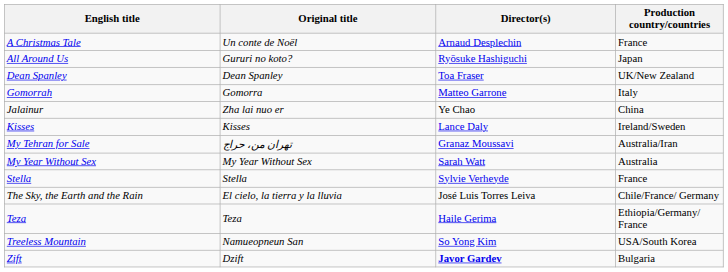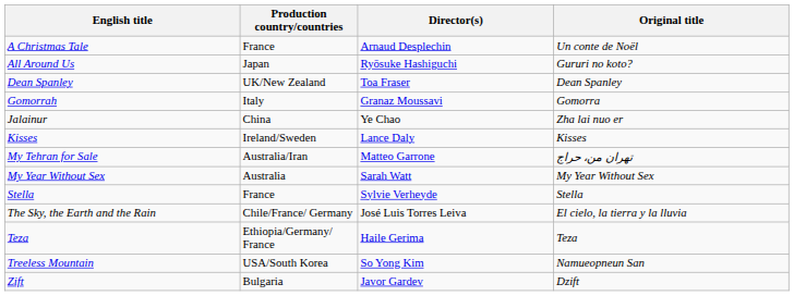 <table class="sortable wikitable" width="85%" cellpadding="5">
 <tr>
 <th width="30%">English title</th>
+<th width="15%">Production country/countries</th>
+<th width="25%">Director(s)</th>
 <th width="30%">Original title</th>
-<th width="25%">Director(s)</th>
-<th width="15%">Production country/countries</th>
 </tr>
 <tr>
 <td><em><a href='#'>A Christmas Tale</a></em></td>
+<td>France</td>
+<td><a href='#'>Arnaud Desplechin</a></td>
 <td><em>Un conte de Noël</em></td>
-<td><a href='#'>Arnaud Desplechin</a></td>
-<td>France</td>
 </tr>
 <tr>
 <td><em><a href='#'>All Around Us</a></em></td>
+<td>Japan</td>
+<td><a href='#'>Ryōsuke Hashiguchi</a></td>
 <td><em>Gururi no koto?</em></td>
-<td><a href='#'>Ryōsuke Hashiguchi</a></td>
-<td>Japan</td>
 </tr>
 <tr>
 <td><em><a href='#'>Dean Spanley</a></em></td>
+<td>UK/New Zealand</td>
+<td><a href='#'>Toa Fraser</a></td>
 <td><em>Dean Spanley</em></td>
-<td><a href='#'>Toa Fraser</a></td>
-<td>UK/New Zealand</td>
 </tr>
 <tr>
 <td><em><a href='#'>Gomorrah</a></em></td>
+<td>Italy</td>
+<td><a href='#'>Granaz Moussavi</a></td>
 <td><em>Gomorra</em></td>
-<td><a href='#'>Matteo Garrone</a></td>
-<td>Italy</td>
 </tr>
 <tr>
 <td><em>Jalainur</em></td>
+<td>China</td>
+<td>Ye Chao</td>
 <td><em>Zha lai nuo er</em></td>
-<td>Ye Chao</td>
-<td>China</td>
 </tr>
 <tr>
 <td><em><a href='#'>Kisses</a></em></td>
+<td>Ireland/Sweden</td>
+<td><a href='#'>Lance Daly</a></td>
 <td><em>Kisses</em></td>
-<td><a href='#'>Lance Daly</a></td>
-<td>Ireland/Sweden</td>
 </tr>
 <tr>
 <td><em><a href='#'>My Tehran for Sale</a></em></td>
+<td>Australia/Iran</td>
+<td><a href='#'>Matteo Garrone</a></td>
 <td><em>تهران من، حراج</em></td>
-<td><a href='#'>Granaz Moussavi</a></td>
-<td>Australia/Iran</td>
 </tr>
 <tr>
 <td><em><a href='#'>My Year Without Sex</a></em></td>
+<td>Australia</td>
+<td><a href='#'>Sarah Watt</a></td>
 <td><em>My Year Without Sex</em></td>
-<td><a href='#'>Sarah Watt</a></td>
-<td>Australia</td>
 </tr>
 <tr>
 <td><em><a href='#'>Stella</a></em></td>
+<td>France</td>
+<td><a href='#'>Sylvie Verheyde</a></td>
 <td><em>Stella</em></td>
-<td><a href='#'>Sylvie Verheyde</a></td>
-<td>France</td>
 </tr>
 <tr>
 <td><em>The Sky, the Earth and the Rain</em></td>
+<td>Chile/France/ Germany</td>
+<td>José Luis Torres Leiva</td>
 <td><em>El cielo, la tierra y la lluvia</em></td>
-<td>José Luis Torres Leiva</td>
-<td>Chile/France/ Germany</td>
 </tr>
 <tr>
 <td><em><a href='#'>Teza</a></em></td>
+<td>Ethiopia/Germany/ France</td>
+<td><a href='#'>Haile Gerima</a></td>
 <td><em>Teza</em></td>
-<td><a href='#'>Haile Gerima</a></td>
-<td>Ethiopia/Germany/ France</td>
 </tr>
 <tr -style="background:#FFDEAD;">
 <td><em><a href='#'>Treeless Mountain</a></em></td>
+<td>USA/South Korea</td>
+<td><a href='#'>So Yong Kim</a></td>
 <td><em>Namueopneun San</em></td>
-<td><a href='#'>So Yong Kim</a></td>
-<td>USA/South Korea</td>
 </tr>
 <tr>
 <td><em><a href='#'>Zift</a></em></td>
+<td>Bulgaria</td>
+<td><a href='#'>Javor Gardev</a></td>
 <td><em>Dzift</em></td>
-<td><strong><a href='#'>Javor Gardev</a></strong></td>
-<td>Bulgaria</td>
 </tr>
 </table>
